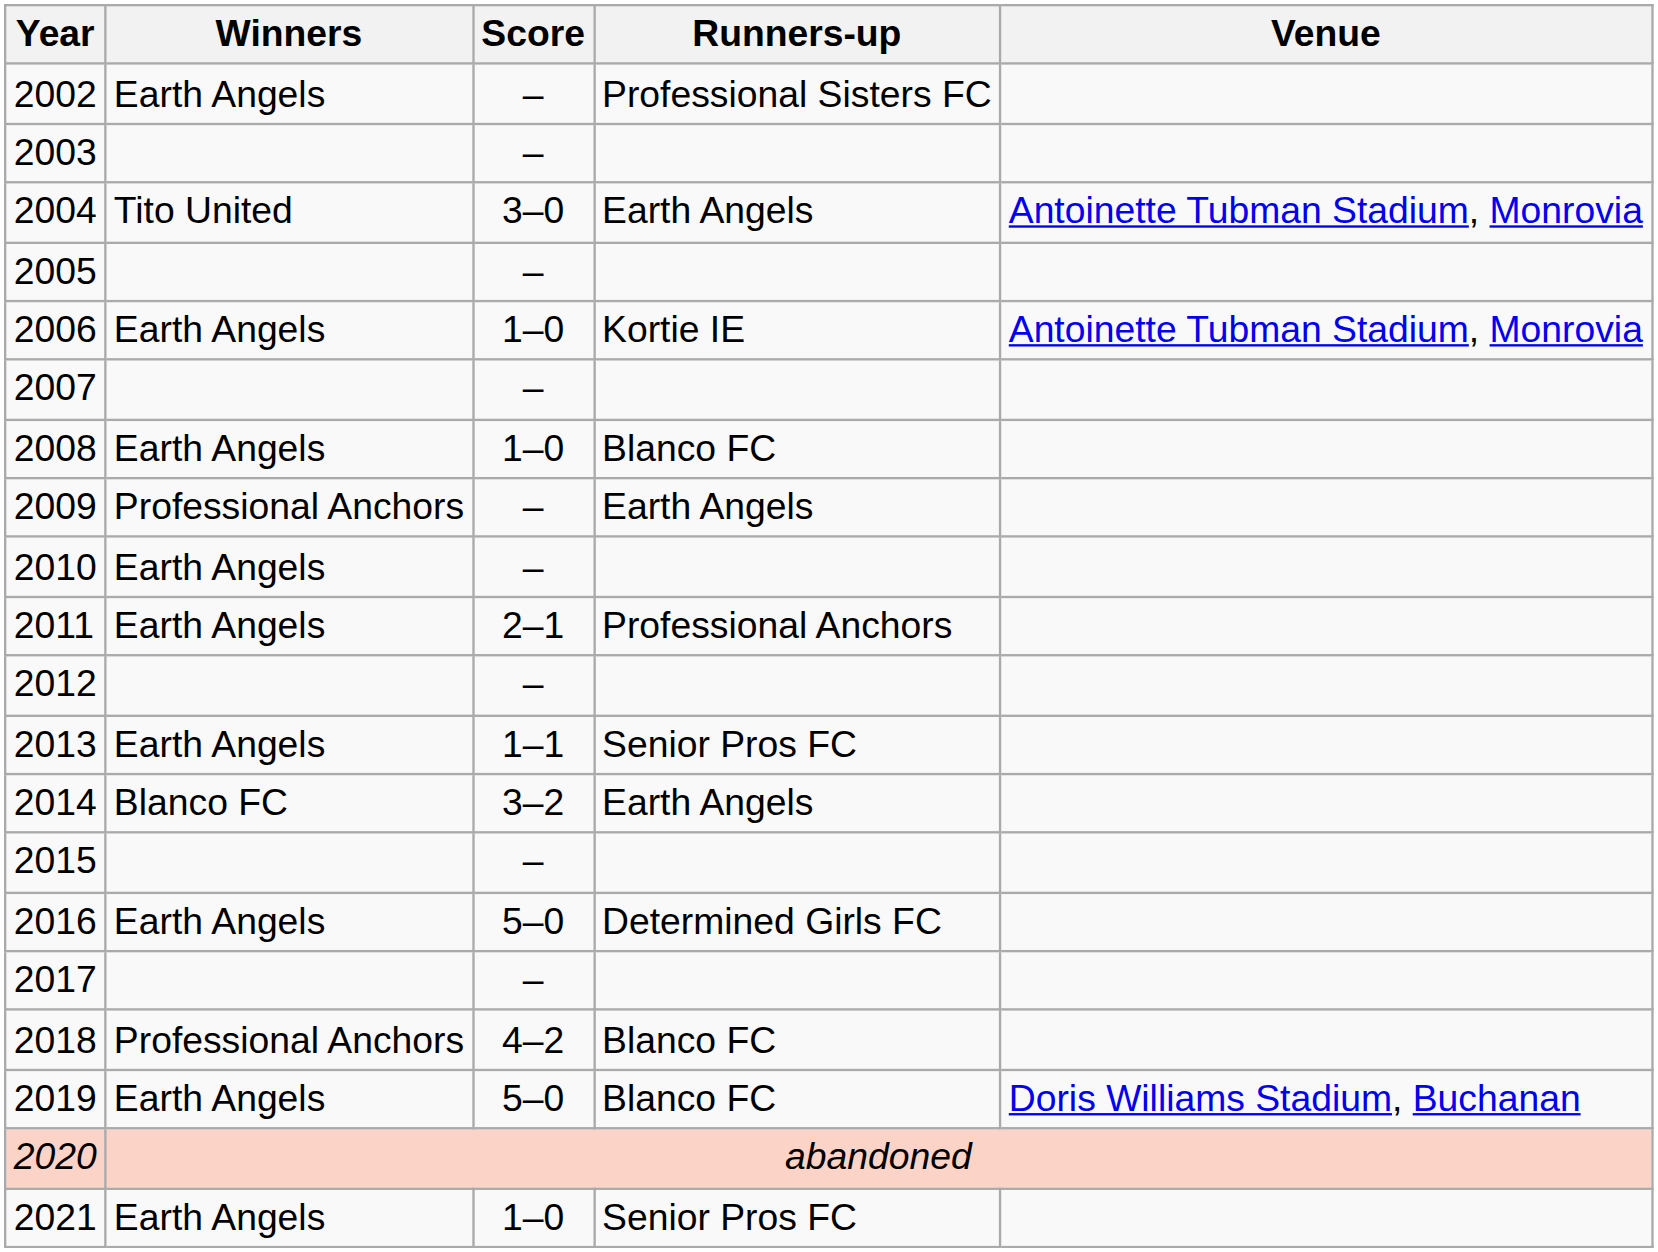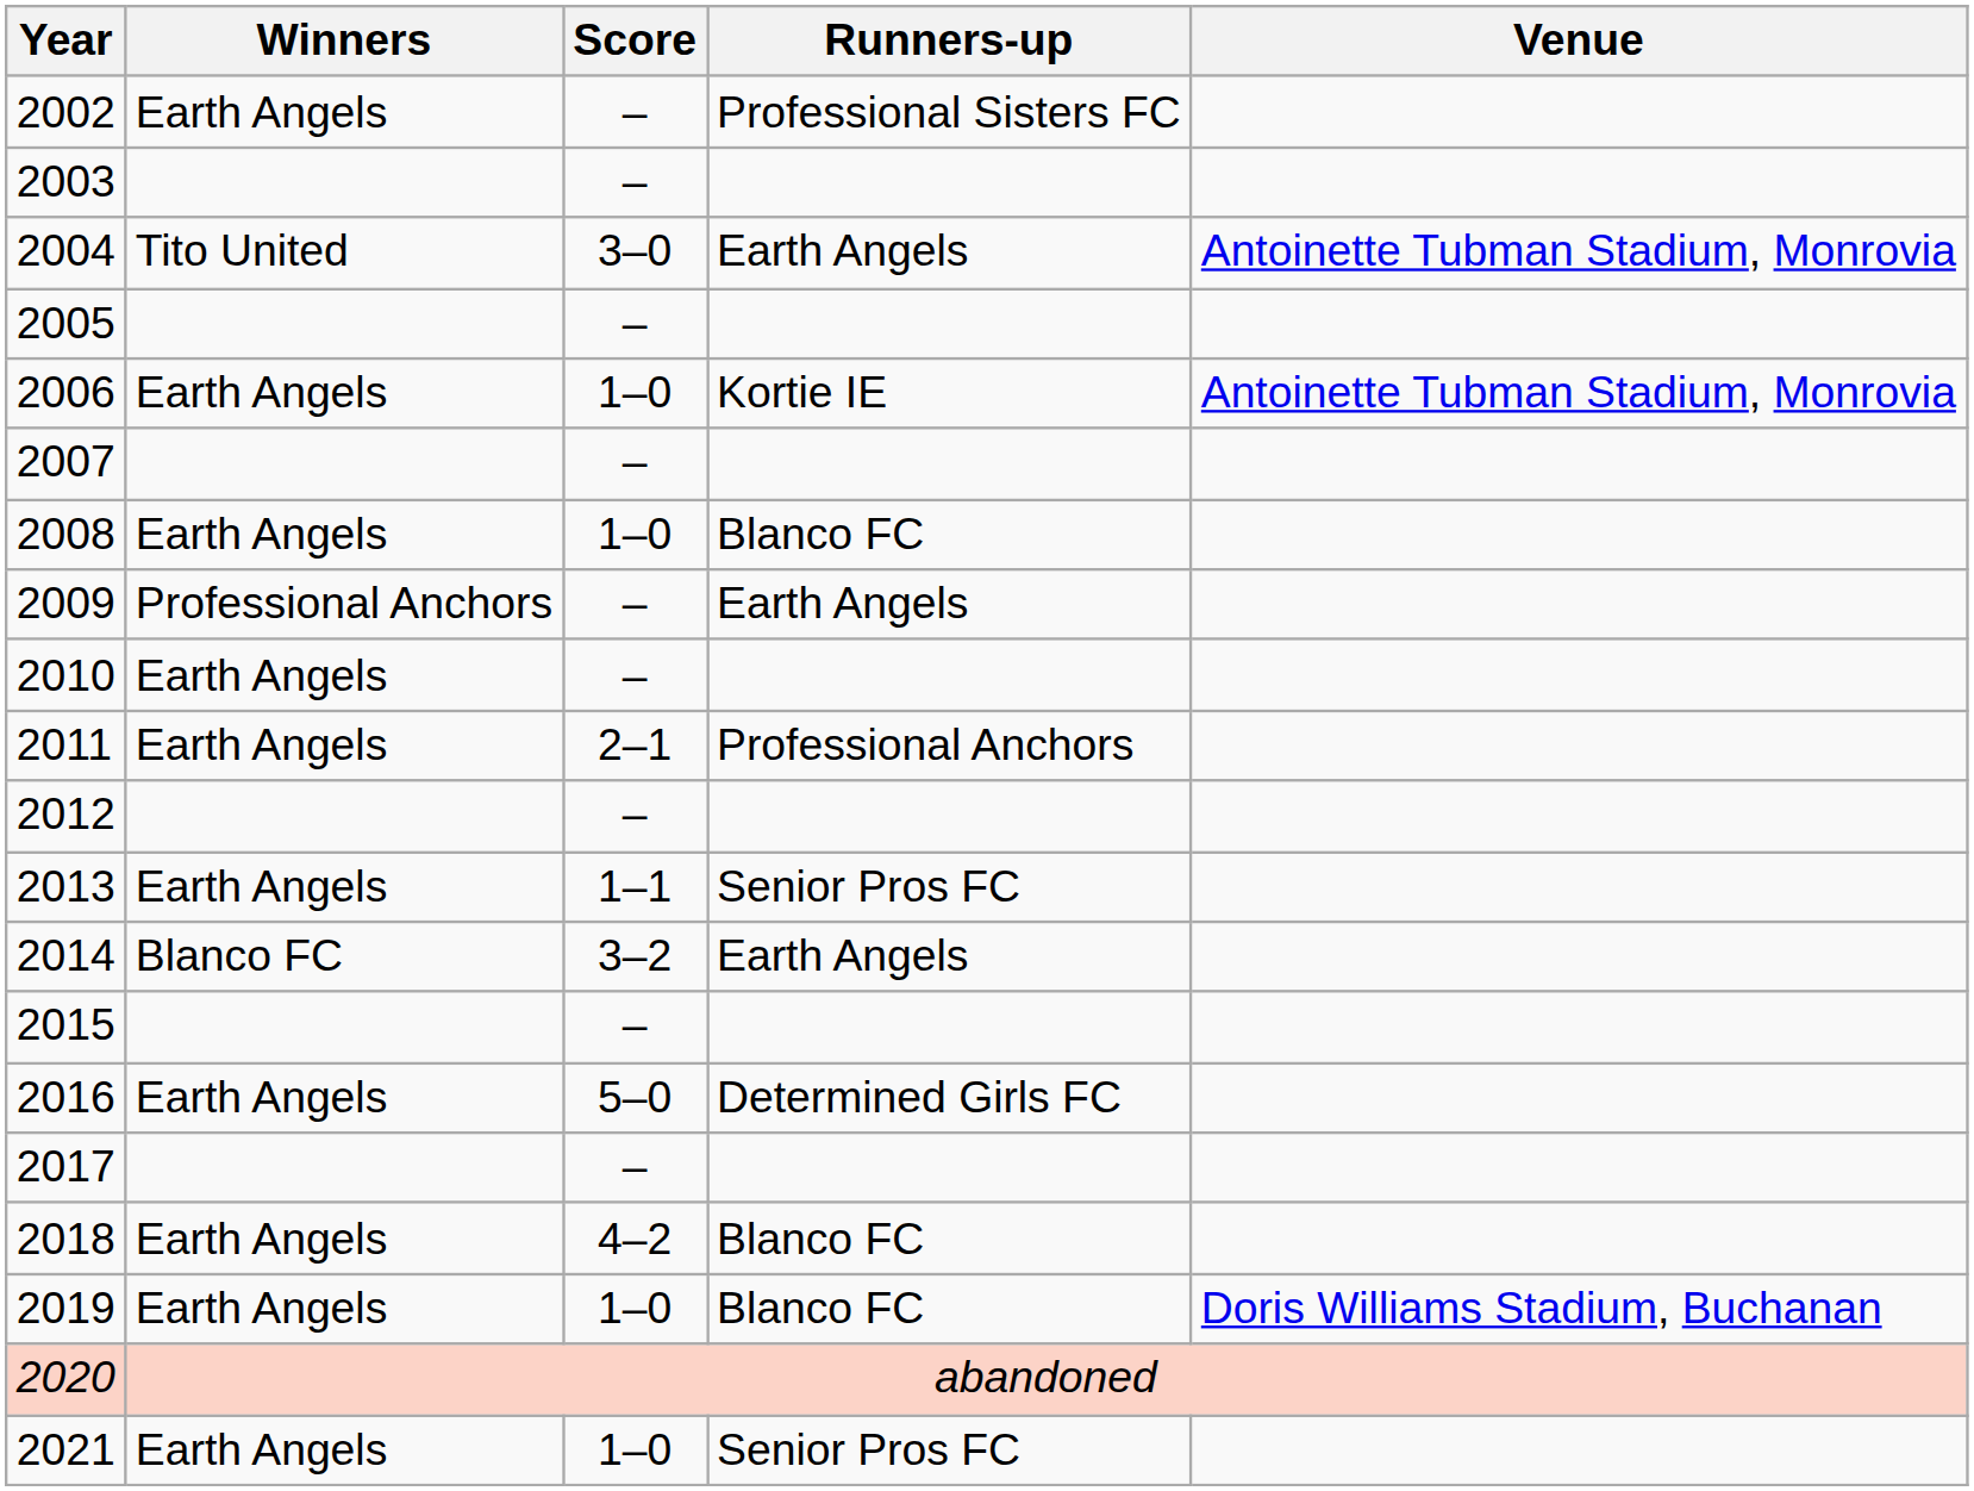 <table class="sortable wikitable">
 <tr>
 <th>Year</th>
 <th>Winners</th>
 <th>Score</th>
 <th>Runners-up</th>
 <th>Venue</th>
 </tr>
 <tr>
 <td>2002</td>
 <td>Earth Angels</td>
 <td align=center>–</td>
 <td>Professional Sisters FC</td>
 <td></td>
 </tr>
 <tr>
 <td>2003</td>
 <td></td>
 <td align=center>–</td>
 <td></td>
 <td></td>
 </tr>
 <tr>
 <td>2004</td>
 <td>Tito United</td>
 <td align=center>3–0</td>
 <td>Earth Angels</td>
 <td><a href='#'>Antoinette Tubman Stadium</a>, <a href='#'>Monrovia</a></td>
 </tr>
 <tr>
 <td>2005</td>
 <td></td>
 <td align=center>–</td>
 <td></td>
 <td></td>
 </tr>
 <tr>
 <td>2006</td>
 <td>Earth Angels</td>
 <td align=center>1–0</td>
 <td>Kortie IE</td>
 <td><a href='#'>Antoinette Tubman Stadium</a>, <a href='#'>Monrovia</a></td>
 </tr>
 <tr>
 <td>2007</td>
 <td></td>
 <td align=center>–</td>
 <td></td>
 <td></td>
 </tr>
 <tr>
 <td>2008</td>
 <td>Earth Angels</td>
 <td align=center>1–0</td>
 <td>Blanco FC</td>
 <td></td>
 </tr>
 <tr>
 <td>2009</td>
 <td>Professional Anchors</td>
 <td align=center>–</td>
 <td>Earth Angels</td>
 <td></td>
 </tr>
 <tr>
 <td>2010</td>
 <td>Earth Angels</td>
 <td align=center>–</td>
 <td></td>
 <td></td>
 </tr>
 <tr>
 <td>2011</td>
 <td>Earth Angels</td>
 <td align=center>2–1</td>
 <td>Professional Anchors</td>
 <td></td>
 </tr>
 <tr>
 <td>2012</td>
 <td></td>
 <td align=center>–</td>
 <td></td>
 <td></td>
 </tr>
 <tr>
 <td>2013</td>
 <td>Earth Angels</td>
 <td align=center>1–1  </td>
 <td>Senior Pros FC</td>
 <td></td>
 </tr>
 <tr>
 <td>2014</td>
 <td>Blanco FC</td>
 <td align=center>3–2 </td>
 <td>Earth Angels</td>
 <td></td>
 </tr>
 <tr>
 <td>2015</td>
 <td></td>
 <td align=center>–</td>
 <td></td>
 <td></td>
 </tr>
 <tr>
 <td>2016</td>
 <td>Earth Angels</td>
 <td align=center>5–0</td>
 <td>Determined Girls FC</td>
 <td></td>
 </tr>
 <tr>
 <td>2017</td>
 <td></td>
 <td align=center>–</td>
 <td></td>
 <td></td>
 </tr>
 <tr>
 <td>2018</td>
-<td>Professional Anchors</td>
+<td>Earth Angels</td>
 <td align=center>4–2</td>
 <td>Blanco FC</td>
 <td></td>
 </tr>
 <tr>
 <td>2019</td>
 <td>Earth Angels</td>
-<td align=center>5–0</td>
+<td align=center>1–0</td>
 <td>Blanco FC</td>
 <td><a href='#'>Doris Williams Stadium</a>, <a href='#'>Buchanan</a></td>
 </tr>
 <tr bgcolor=#fcd3c7>
 <td><em>2020</em></td>
 <td align=center colspan=4><em>abandoned </em></td>
 </tr>
 <tr>
 <td>2021</td>
 <td>Earth Angels</td>
 <td align=center>1–0 </td>
 <td>Senior Pros FC</td>
 <td></td>
 </tr>
 </table>
